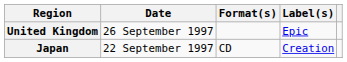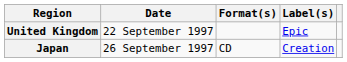 <table class="wikitable plainrowheaders">
 <tr>
 <th scope="col">Region</th>
 <th scope="col">Date</th>
 <th scope="col">Format(s)</th>
 <th scope="col">Label(s)</th>
 <th scope="col"></th>
 </tr>
 <tr>
 <th scope="row">United Kingdom</th>
-<td>26 September 1997</td>
+<td>22 September 1997</td>
 <td></td>
 <td><a href='#'>Epic</a></td>
 <td></td>
 </tr>
 <tr>
 <th scope="row">Japan</th>
-<td>22 September 1997</td>
+<td>26 September 1997</td>
 <td>CD</td>
 <td><a href='#'>Creation</a></td>
 <td></td>
 </tr>
 </table>
